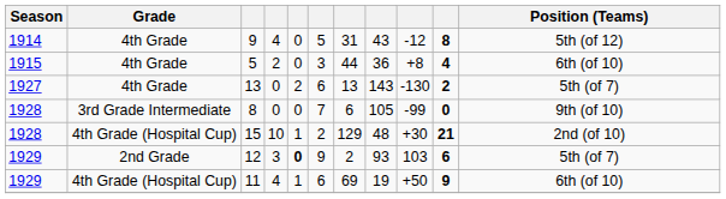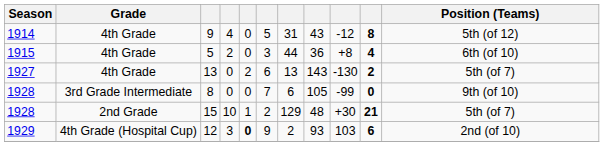 <table class="wikitable" style="text-align:center;">
 <tr>
 <th width=60>Season</th>
 <th width=180>Grade</th>
 <th width="15"></th>
 <th width="15"></th>
 <th width="15"></th>
 <th width="20"></th>
 <th width="20"></th>
 <th width="20"></th>
 <th width="20"></th>
 <th width="20"></th>
 <th width=275>Position (Teams)</th>
 </tr>
 <tr>
 <td style="text-align:left;"><a href='#'>1914</a></td>
 <td>4th Grade</td>
 <td>9</td>
 <td>4</td>
 <td>0</td>
 <td>5</td>
 <td>31</td>
 <td>43</td>
 <td>-12</td>
 <td><strong>8</strong></td>
 <td>5th (of 12)</td>
 </tr>
 <tr>
 <td style="text-align:left;"><a href='#'>1915</a></td>
 <td>4th Grade</td>
 <td>5</td>
 <td>2</td>
 <td>0</td>
 <td>3</td>
 <td>44</td>
 <td>36</td>
 <td>+8</td>
 <td><strong>4</strong></td>
 <td>6th (of 10)</td>
 </tr>
 <tr>
 <td style="text-align:left;"><a href='#'>1927</a></td>
 <td>4th Grade</td>
 <td>13</td>
 <td>0</td>
 <td>2</td>
 <td>6</td>
 <td>13</td>
 <td>143</td>
 <td>-130</td>
 <td><strong>2</strong></td>
 <td>5th (of 7)</td>
 </tr>
 <tr>
 <td style="text-align:left;"><a href='#'>1928</a></td>
 <td>3rd Grade Intermediate</td>
 <td>8</td>
 <td>0</td>
 <td>0</td>
 <td>7</td>
 <td>6</td>
 <td>105</td>
 <td>-99</td>
 <td><strong>0</strong></td>
 <td>9th (of 10)</td>
 </tr>
 <tr>
 <td style="text-align:left;"><a href='#'>1928</a></td>
-<td>4th Grade (Hospital Cup)</td>
+<td>2nd Grade</td>
 <td>15</td>
 <td>10</td>
 <td>1</td>
 <td>2</td>
 <td>129</td>
 <td>48</td>
 <td>+30</td>
 <td><strong>21</strong></td>
-<td>2nd (of 10)</td>
+<td>5th (of 7)</td>
 </tr>
 <tr>
 <td style="text-align:left;"><a href='#'>1929</a></td>
-<td>2nd Grade</td>
+<td>4th Grade (Hospital Cup)</td>
 <td>12</td>
 <td>3</td>
 <td><strong>0</strong></td>
 <td>9</td>
 <td>2</td>
 <td>93</td>
 <td>103</td>
 <td><strong>6</strong></td>
-<td>5th (of 7)</td>
-</tr>
-<tr>
-<td style="text-align:left;"><a href='#'>1929</a></td>
-<td>4th Grade (Hospital Cup)</td>
-<td>11</td>
-<td>4</td>
-<td>1</td>
-<td>6</td>
-<td>69</td>
-<td>19</td>
-<td>+50</td>
-<td><strong>9</strong></td>
-<td>6th (of 10)</td>
+<td>2nd (of 10)</td>
 </tr>
 <tr>
 </tr>
 </table>
